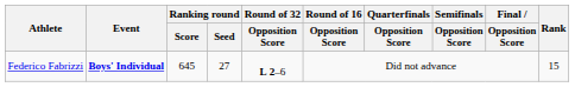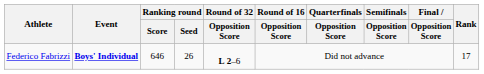 <table class="wikitable" style="font-size:90%;">
 <tr>
 <th rowspan="2">Athlete</th>
 <th rowspan="2">Event</th>
 <th colspan="2">Ranking round</th>
 <th>Round of 32</th>
 <th>Round of 16</th>
 <th>Quarterfinals</th>
 <th>Semifinals</th>
 <th>Final / </th>
 <th rowspan=2>Rank</th>
 </tr>
 <tr style="font-size:95%">
 <th>Score</th>
 <th>Seed</th>
 <th>Opposition<br>Score</th>
 <th>Opposition<br>Score</th>
 <th>Opposition<br>Score</th>
 <th>Opposition<br>Score</th>
 <th>Opposition<br>Score</th>
 </tr>
 <tr align=center>
 <td align=left><a href='#'>Federico Fabrizzi</a></td>
 <td><strong><a href='#'>Boys' Individual</a></strong></td>
-<td>645</td>
-<td>27</td>
+<td>646</td>
+<td>26</td>
 <td><br><strong>L</strong> <strong>2</strong>–6</td>
 <td colspan=4>Did not advance</td>
-<td>15</td>
+<td>17</td>
 </tr>
 </table>
